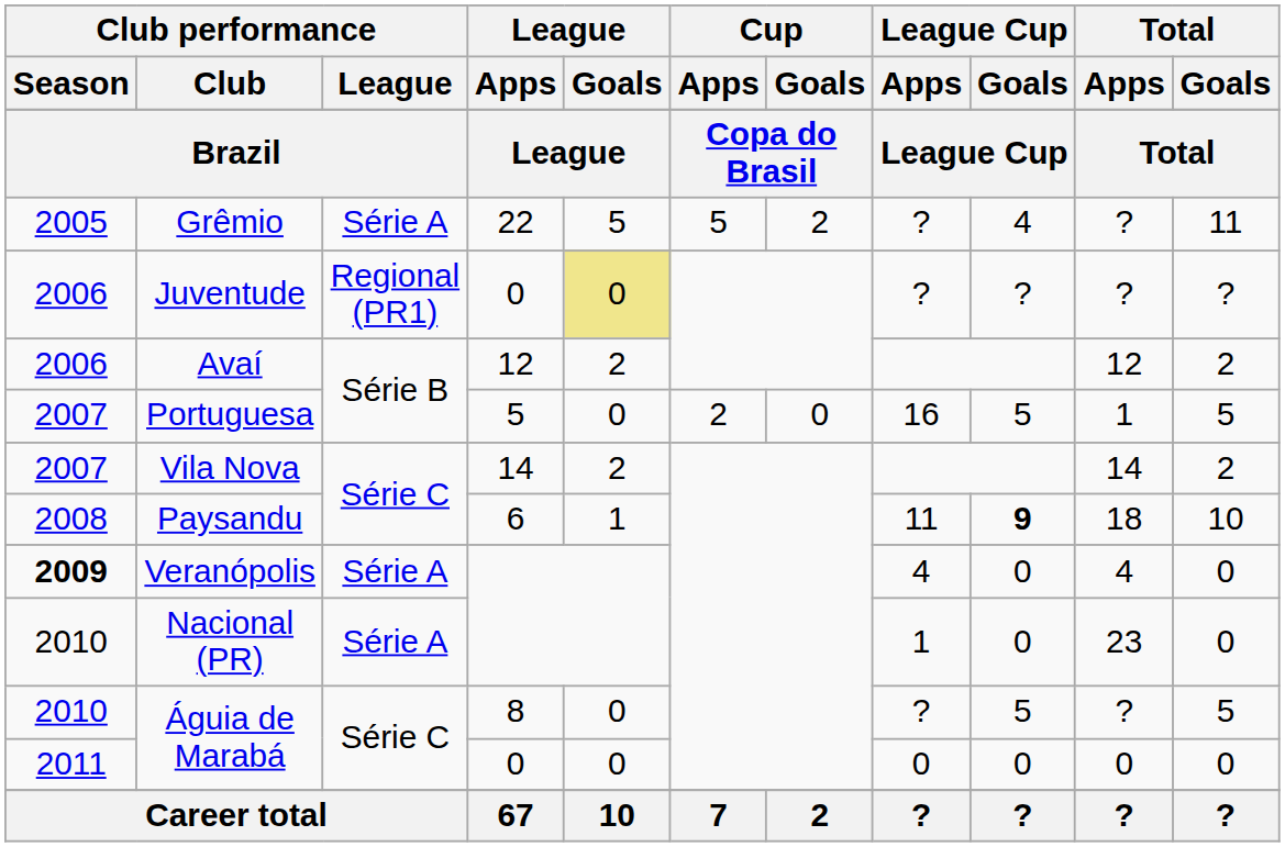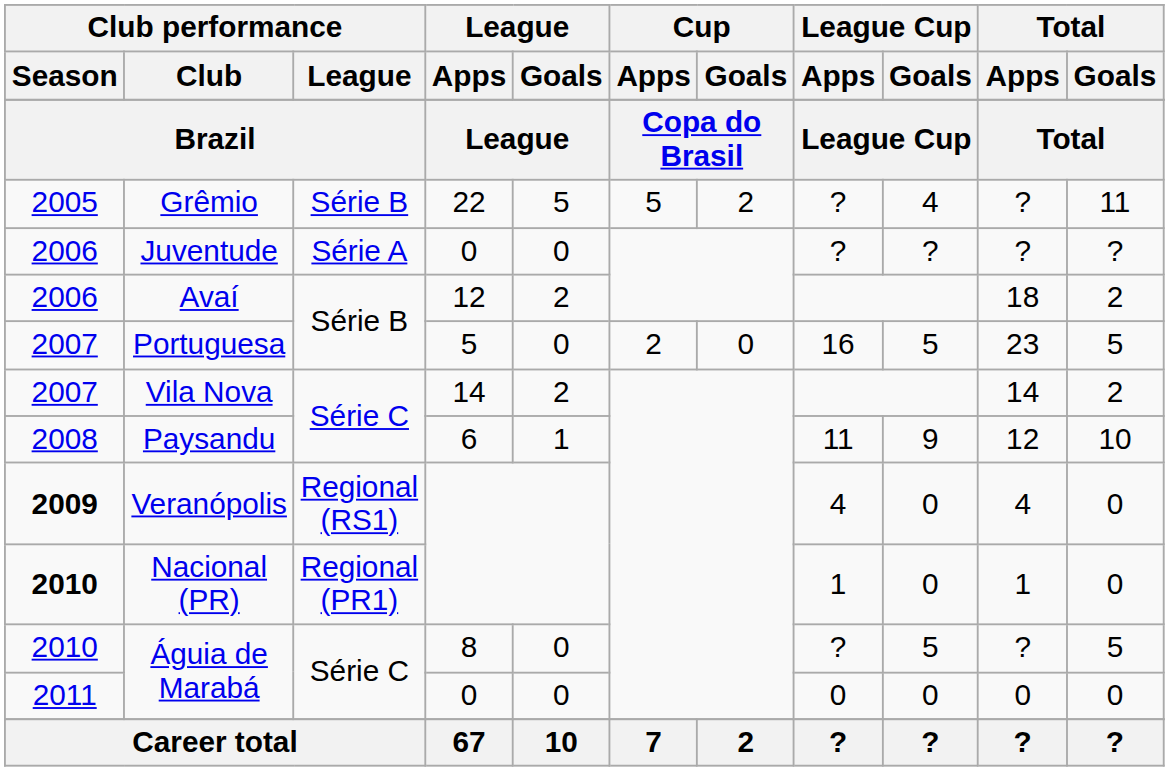 <table class="wikitable" style="text-align:center">
 <tr>
 <th colspan=3>Club performance</th>
 <th colspan=2>League</th>
 <th colspan=2>Cup</th>
 <th colspan=2>League Cup</th>
 <th colspan=2>Total</th>
 </tr>
 <tr>
 <th>Season</th>
 <th>Club</th>
 <th>League</th>
 <th>Apps</th>
 <th>Goals</th>
 <th>Apps</th>
 <th>Goals</th>
 <th>Apps</th>
 <th>Goals</th>
 <th>Apps</th>
 <th>Goals</th>
 </tr>
 <tr>
 </tr>
 <tr>
 <th colspan=3>Brazil</th>
 <th colspan=2>League</th>
 <th colspan=2><a href='#'>Copa do Brasil</a></th>
 <th colspan=2>League Cup</th>
 <th colspan=2>Total</th>
 </tr>
 <tr>
 <td><a href='#'>2005</a></td>
 <td><a href='#'>Grêmio</a></td>
-<td><a href='#'>Série A</a></td>
+<td><a href='#'>Série B</a></td>
 <td>22</td>
 <td>5</td>
 <td>5</td>
 <td>2</td>
 <td>?</td>
 <td>4</td>
 <td>?</td>
 <td>11</td>
 </tr>
 <tr>
 <td><a href='#'>2006</a></td>
 <td><a href='#'>Juventude</a></td>
-<td><a href='#'>Regional (PR1)</a></td>
+<td><a href='#'>Série A</a></td>
 <td>0</td>
-<td style="background: khaki;">0</td>
+<td>0</td>
 <td rowspan=2 colspan=2></td>
 <td>?</td>
 <td>?</td>
 <td>?</td>
 <td>?</td>
 </tr>
 <tr>
 <td><a href='#'>2006</a></td>
 <td><a href='#'>Avaí</a></td>
 <td rowspan=2>Série B</td>
 <td>12</td>
 <td>2</td>
 <td colspan=2></td>
-<td>12</td>
+<td>18</td>
 <td>2</td>
 </tr>
 <tr>
 <td><a href='#'>2007</a></td>
 <td><a href='#'>Portuguesa</a></td>
 <td>5</td>
 <td>0</td>
 <td>2</td>
 <td>0</td>
 <td>16</td>
 <td>5</td>
-<td>1</td>
+<td>23</td>
 <td>5</td>
 </tr>
 <tr>
 <td><a href='#'>2007</a></td>
 <td><a href='#'>Vila Nova</a></td>
 <td rowspan=2><a href='#'>Série C</a></td>
 <td>14</td>
 <td>2</td>
 <td rowspan=6 colspan=2></td>
 <td colspan=2></td>
 <td>14</td>
 <td>2</td>
 </tr>
 <tr>
 <td><a href='#'>2008</a></td>
 <td><a href='#'>Paysandu</a></td>
 <td>6</td>
 <td>1</td>
 <td>11</td>
-<td><strong>9</strong></td>
-<td>18</td>
+<td>9</td>
+<td>12</td>
 <td>10</td>
 </tr>
 <tr>
 <td><strong>2009</strong></td>
 <td><a href='#'>Veranópolis</a></td>
-<td><a href='#'>Série A</a></td>
+<td><a href='#'>Regional (RS1)</a></td>
 <td rowspan=2 colspan=2></td>
 <td>4</td>
 <td>0</td>
 <td>4</td>
 <td>0</td>
 </tr>
 <tr>
-<td>2010</td>
+<td><strong>2010</strong></td>
 <td><a href='#'>Nacional (PR)</a></td>
-<td><a href='#'>Série A</a></td>
+<td><a href='#'>Regional (PR1)</a></td>
 <td>1</td>
 <td>0</td>
-<td>23</td>
+<td>1</td>
 <td>0</td>
 </tr>
 <tr>
 <td><a href='#'>2010</a></td>
 <td rowspan=2><a href='#'>Águia de Marabá</a></td>
 <td rowspan=2>Série C</td>
 <td>8</td>
 <td>0</td>
 <td>?</td>
 <td>5</td>
 <td>?</td>
 <td>5</td>
 </tr>
 <tr>
 <td><a href='#'>2011</a></td>
 <td>0</td>
 <td>0</td>
 <td>0</td>
 <td>0</td>
 <td>0</td>
 <td>0</td>
 </tr>
 <tr>
 </tr>
 <tr>
 <th colspan=3>Career total</th>
 <th>67</th>
 <th>10</th>
 <th>7</th>
 <th>2</th>
 <th>?</th>
 <th>?</th>
 <th>?</th>
 <th>?</th>
 </tr>
 </table>
